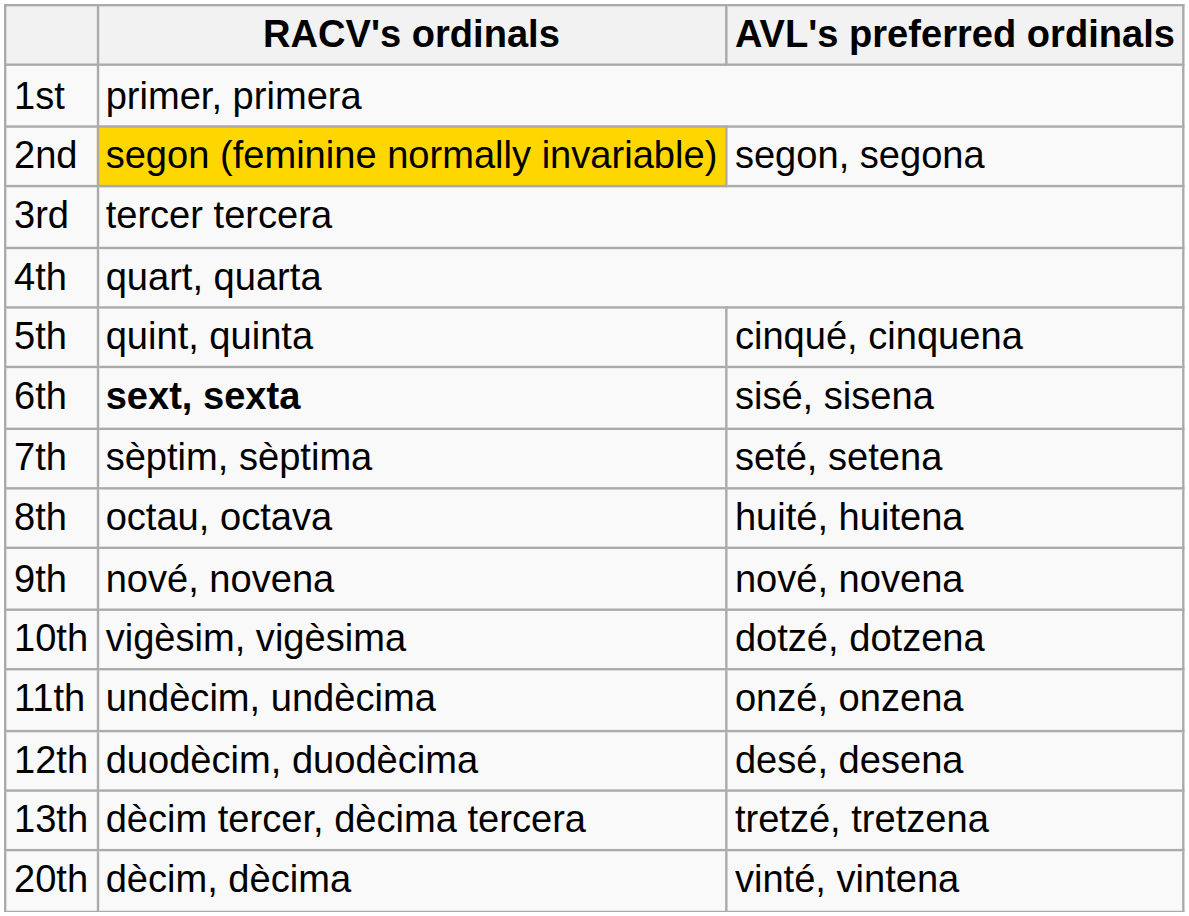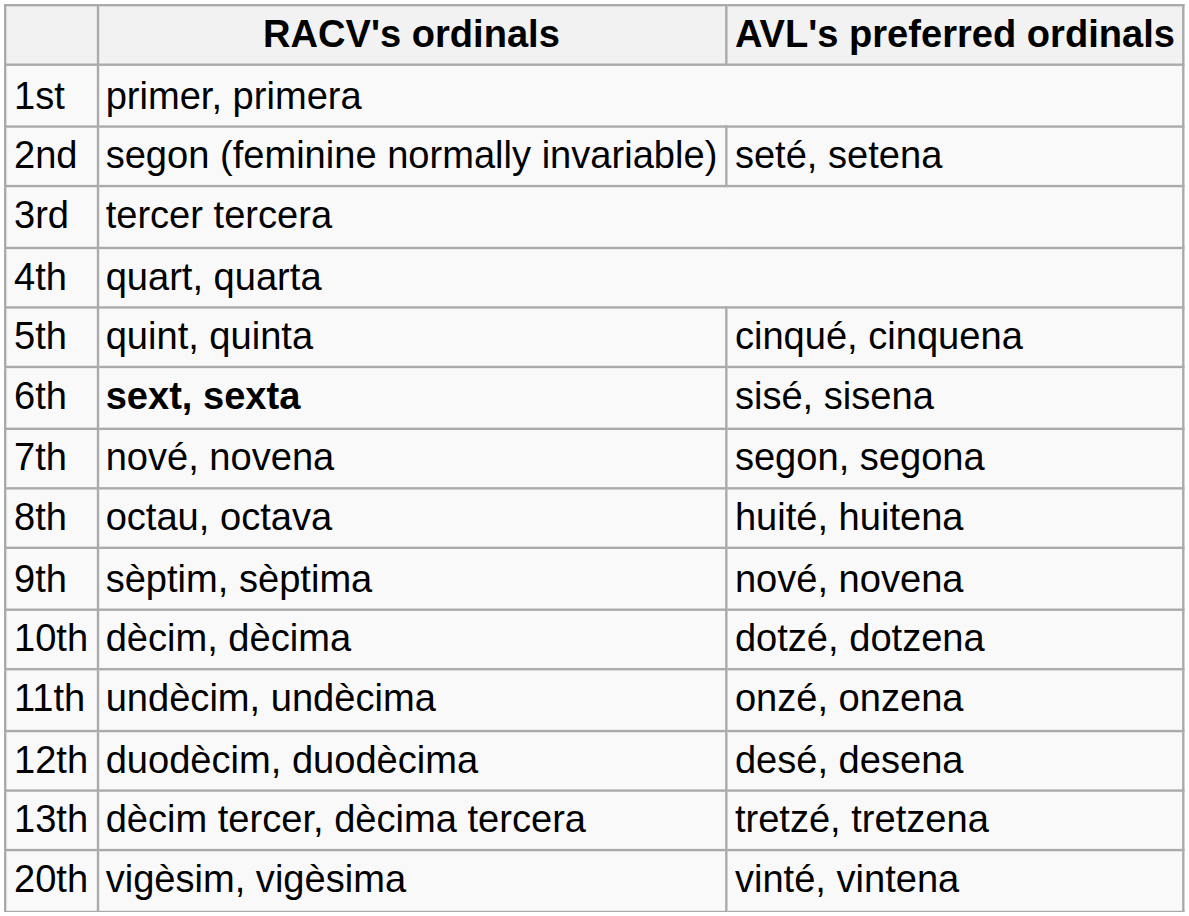 <table class="wikitable">
 <tr>
 <th></th>
 <th><strong>RACV's ordinals</strong></th>
 <th><strong>AVL's preferred ordinals</strong></th>
 </tr>
 <tr>
 <td>1st</td>
 <td colspan="2">primer, primera</td>
 </tr>
 <tr>
 <td>2nd</td>
-<td style="background: gold;">segon (feminine normally invariable)</td>
-<td>segon, segona</td>
+<td>segon (feminine normally invariable)</td>
+<td>seté, setena</td>
 </tr>
 <tr>
 <td>3rd</td>
 <td colspan="2">tercer tercera</td>
 </tr>
 <tr>
 <td>4th</td>
 <td colspan="2">quart, quarta</td>
 </tr>
 <tr>
 <td>5th</td>
 <td>quint, quinta</td>
 <td>cinqué, cinquena</td>
 </tr>
 <tr>
 <td>6th</td>
 <td><strong>sext, sexta</strong></td>
 <td>sisé, sisena</td>
 </tr>
 <tr>
 <td>7th</td>
-<td>sèptim, sèptima</td>
-<td>seté, setena</td>
+<td>nové, novena</td>
+<td>segon, segona</td>
 </tr>
 <tr>
 <td>8th</td>
 <td>octau, octava</td>
 <td>huité, huitena</td>
 </tr>
 <tr>
 <td>9th</td>
-<td>nové, novena</td>
+<td>sèptim, sèptima</td>
 <td>nové, novena</td>
 </tr>
 <tr>
 <td>10th</td>
-<td>vigèsim, vigèsima</td>
+<td>dècim, dècima</td>
 <td>dotzé, dotzena</td>
 </tr>
 <tr>
 <td>11th</td>
 <td>undècim, undècima</td>
 <td>onzé, onzena</td>
 </tr>
 <tr>
 <td>12th</td>
 <td>duodècim, duodècima</td>
 <td>desé, desena</td>
 </tr>
 <tr>
 <td>13th</td>
 <td>dècim tercer, dècima tercera</td>
 <td>tretzé, tretzena</td>
 </tr>
 <tr>
 <td>20th</td>
-<td>dècim, dècima</td>
+<td>vigèsim, vigèsima</td>
 <td>vinté, vintena</td>
 </tr>
 </table>
